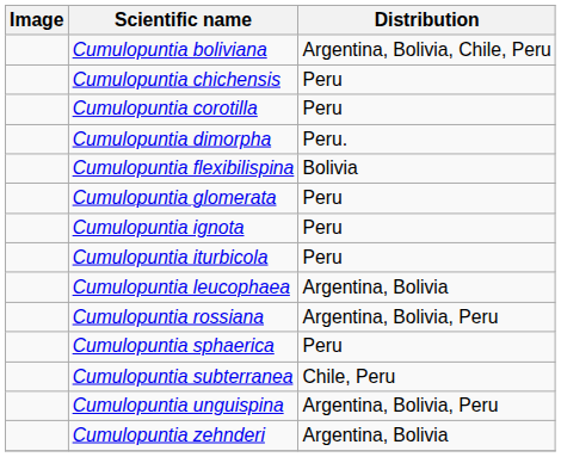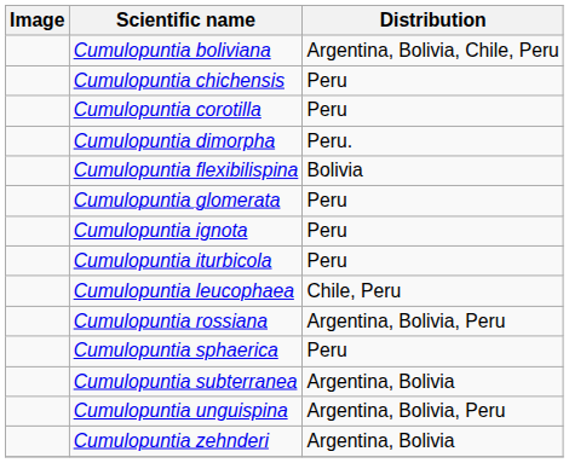 <table class="wikitable sortable">
 <tr>
 <th>Image</th>
 <th>Scientific name</th>
 <th>Distribution</th>
 </tr>
 <tr>
 <td></td>
 <td><em><a href='#'>Cumulopuntia boliviana</a></em> </td>
 <td>Argentina, Bolivia, Chile, Peru</td>
 </tr>
 <tr>
 <td></td>
 <td><em><a href='#'>Cumulopuntia chichensis</a></em> </td>
 <td>Peru</td>
 </tr>
 <tr>
 <td></td>
 <td><em><a href='#'>Cumulopuntia corotilla</a></em> </td>
 <td>Peru</td>
 </tr>
 <tr>
 <td></td>
 <td><em><a href='#'>Cumulopuntia dimorpha</a></em> </td>
 <td>Peru.</td>
 </tr>
 <tr>
 <td></td>
 <td><em><a href='#'>Cumulopuntia flexibilispina</a></em> </td>
 <td>Bolivia</td>
 </tr>
 <tr>
 <td></td>
 <td><em><a href='#'>Cumulopuntia glomerata</a></em> </td>
 <td>Peru</td>
 </tr>
 <tr>
 <td></td>
 <td><em><a href='#'>Cumulopuntia ignota</a></em> </td>
 <td>Peru</td>
 </tr>
 <tr>
 <td></td>
 <td><em><a href='#'>Cumulopuntia iturbicola</a></em> </td>
 <td>Peru</td>
 </tr>
 <tr>
 <td></td>
 <td><em><a href='#'>Cumulopuntia leucophaea</a></em> </td>
-<td>Argentina, Bolivia</td>
+<td>Chile, Peru</td>
 </tr>
 <tr>
 <td></td>
 <td><em><a href='#'>Cumulopuntia rossiana</a></em> </td>
 <td>Argentina, Bolivia, Peru</td>
 </tr>
 <tr>
 <td></td>
 <td><em><a href='#'>Cumulopuntia sphaerica</a></em> </td>
 <td>Peru</td>
 </tr>
 <tr>
 <td></td>
 <td><em><a href='#'>Cumulopuntia subterranea</a></em> </td>
-<td>Chile, Peru</td>
+<td>Argentina, Bolivia</td>
 </tr>
 <tr>
 <td></td>
 <td><em><a href='#'>Cumulopuntia unguispina</a></em> </td>
 <td>Argentina, Bolivia, Peru</td>
 </tr>
 <tr>
 <td></td>
 <td><em><a href='#'>Cumulopuntia zehnderi</a></em> </td>
 <td>Argentina, Bolivia</td>
 </tr>
 <tr>
 </tr>
 </table>
